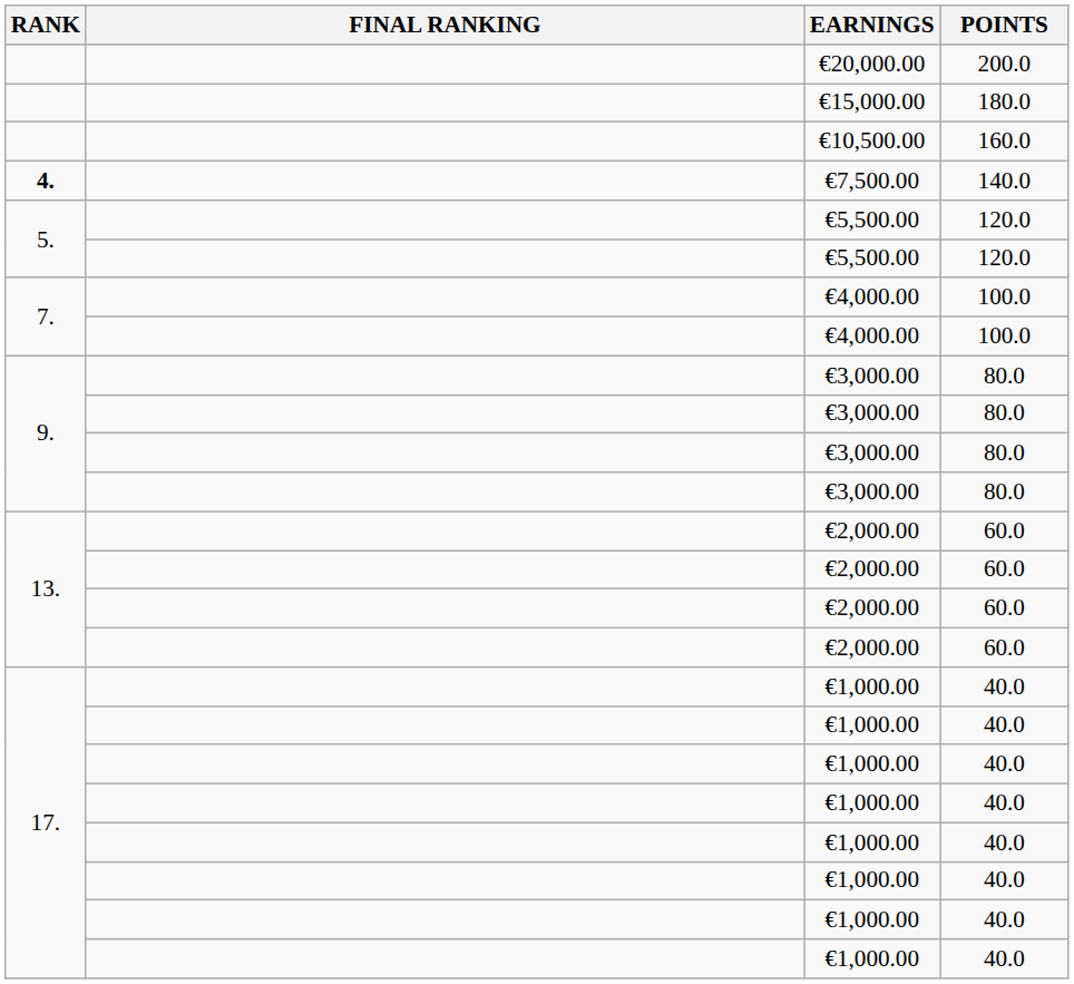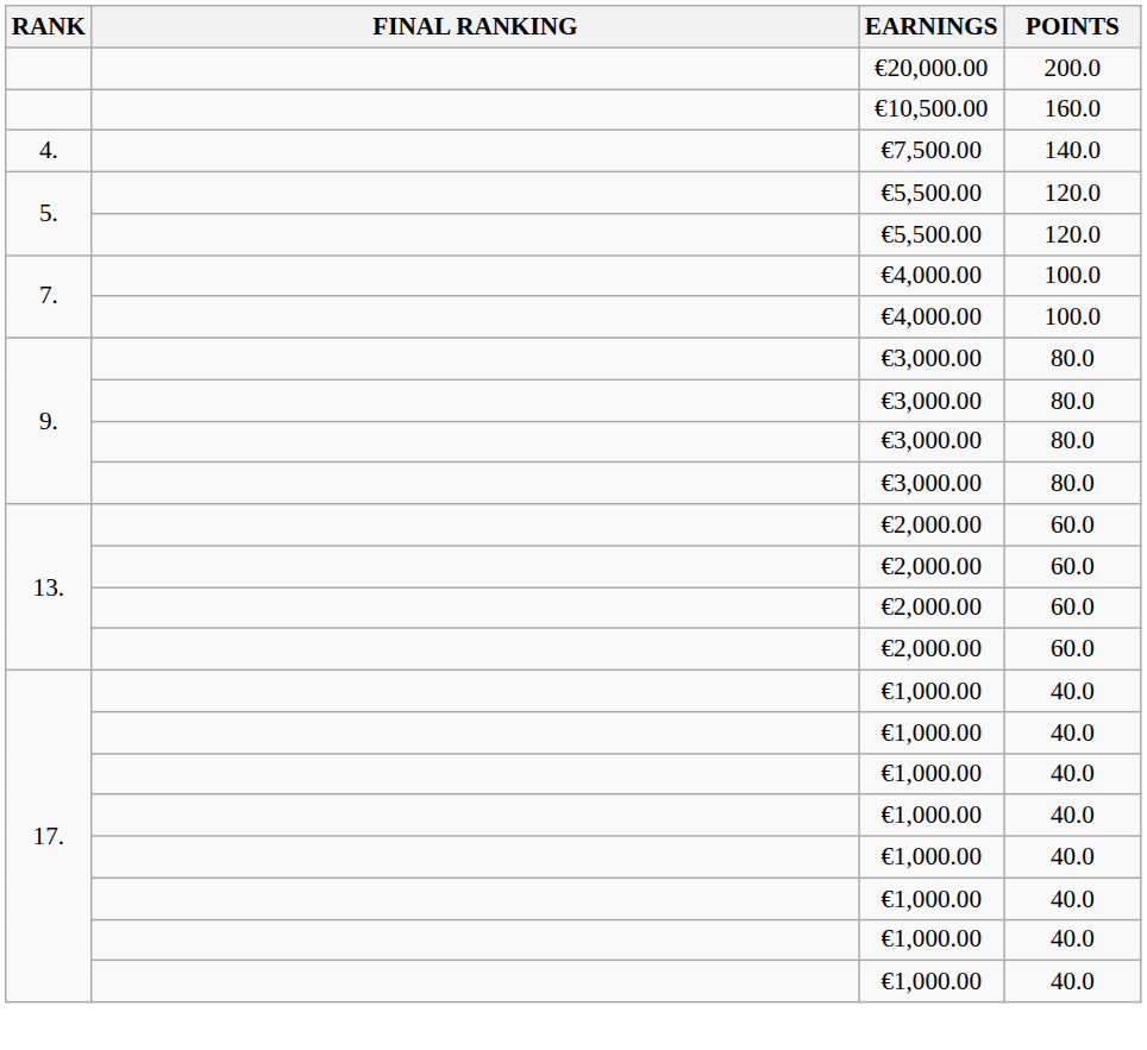 <table class="wikitable" style="border-collapse: collapse; font-size: 90%;">
 <tr>
 <th>RANK</th>
 <th style="width: 30em">FINAL RANKING</th>
 <th style="width: 5em">EARNINGS</th>
 <th style="width: 5em">POINTS</th>
 </tr>
 <tr>
 <td align="center"></td>
 <td></td>
 <td align="center">€20,000.00</td>
 <td align="center">200.0</td>
 </tr>
 <tr>
 <td align="center"></td>
 <td></td>
-<td align="center">€15,000.00</td>
-<td align="center">180.0</td>
-</tr>
-<tr>
-<td align="center"></td>
-<td></td>
 <td align="center">€10,500.00</td>
 <td align="center">160.0</td>
 </tr>
 <tr>
-<td align="center"><strong>4.</strong></td>
+<td align="center">4.</td>
 <td></td>
 <td align="center">€7,500.00</td>
 <td align="center">140.0</td>
 </tr>
 <tr>
 <td rowspan=2 align="center">5.</td>
 <td></td>
 <td align="center">€5,500.00</td>
 <td align="center">120.0</td>
 </tr>
 <tr>
 <td></td>
 <td align="center">€5,500.00</td>
 <td align="center">120.0</td>
 </tr>
 <tr>
 <td rowspan=2 align="center">7.</td>
 <td></td>
 <td align="center">€4,000.00</td>
 <td align="center">100.0</td>
 </tr>
 <tr>
 <td></td>
 <td align="center">€4,000.00</td>
 <td align="center">100.0</td>
 </tr>
 <tr>
 <td rowspan=4 align="center">9.</td>
 <td></td>
 <td align="center">€3,000.00</td>
 <td align="center">80.0</td>
 </tr>
 <tr>
 <td></td>
 <td align="center">€3,000.00</td>
 <td align="center">80.0</td>
 </tr>
 <tr>
 <td></td>
 <td align="center">€3,000.00</td>
 <td align="center">80.0</td>
 </tr>
 <tr>
 <td></td>
 <td align="center">€3,000.00</td>
 <td align="center">80.0</td>
 </tr>
 <tr>
 <td rowspan=4 align="center">13.</td>
 <td></td>
 <td align="center">€2,000.00</td>
 <td align="center">60.0</td>
 </tr>
 <tr>
 <td></td>
 <td align="center">€2,000.00</td>
 <td align="center">60.0</td>
 </tr>
 <tr>
 <td></td>
 <td align="center">€2,000.00</td>
 <td align="center">60.0</td>
 </tr>
 <tr>
 <td></td>
 <td align="center">€2,000.00</td>
 <td align="center">60.0</td>
 </tr>
 <tr>
 <td rowspan=8 align="center">17.</td>
 <td></td>
 <td align="center">€1,000.00</td>
 <td align="center">40.0</td>
 </tr>
 <tr>
 <td></td>
 <td align="center">€1,000.00</td>
 <td align="center">40.0</td>
 </tr>
 <tr>
 <td></td>
 <td align="center">€1,000.00</td>
 <td align="center">40.0</td>
 </tr>
 <tr>
 <td></td>
 <td align="center">€1,000.00</td>
 <td align="center">40.0</td>
 </tr>
 <tr>
 <td></td>
 <td align="center">€1,000.00</td>
 <td align="center">40.0</td>
 </tr>
 <tr>
 <td></td>
 <td align="center">€1,000.00</td>
 <td align="center">40.0</td>
 </tr>
 <tr>
 <td></td>
 <td align="center">€1,000.00</td>
 <td align="center">40.0</td>
 </tr>
 <tr>
 <td></td>
 <td align="center">€1,000.00</td>
 <td align="center">40.0</td>
 </tr>
 </table>
